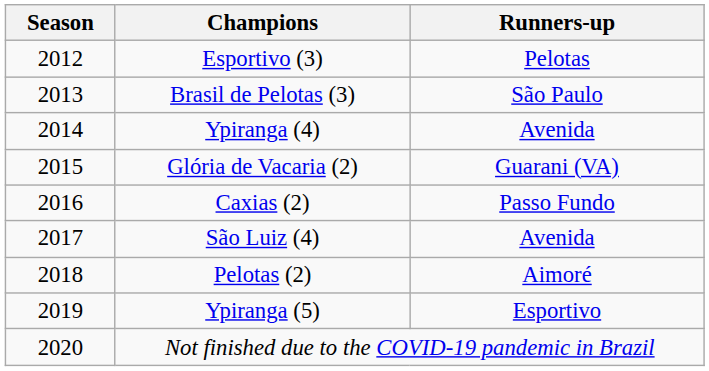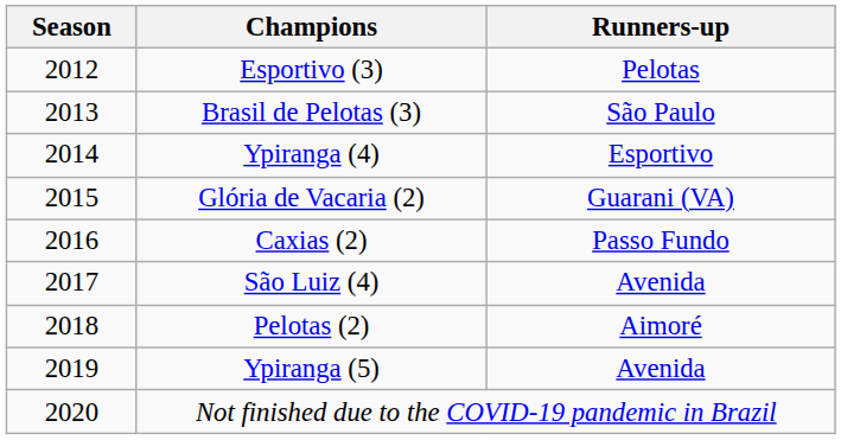 <table class="wikitable" style="text-align:center; margin-left:1em;">
 <tr>
 <th style="width:70px">Season</th>
 <th style="width:200px">Champions</th>
 <th style="width:200px">Runners-up</th>
 </tr>
 <tr>
 <td>2012</td>
 <td><a href='#'>Esportivo</a> (3)</td>
 <td><a href='#'>Pelotas</a></td>
 </tr>
 <tr>
 <td>2013</td>
 <td><a href='#'>Brasil de Pelotas</a> (3)</td>
 <td><a href='#'>São Paulo</a></td>
 </tr>
 <tr>
 <td>2014</td>
 <td><a href='#'>Ypiranga</a> (4)</td>
-<td><a href='#'>Avenida</a></td>
+<td><a href='#'>Esportivo</a></td>
 </tr>
 <tr>
 <td>2015</td>
 <td><a href='#'>Glória de Vacaria</a> (2)</td>
 <td><a href='#'>Guarani (VA)</a></td>
 </tr>
 <tr>
 <td>2016</td>
 <td><a href='#'>Caxias</a> (2)</td>
 <td><a href='#'>Passo Fundo</a></td>
 </tr>
 <tr>
 <td>2017</td>
 <td><a href='#'>São Luiz</a> (4)</td>
 <td><a href='#'>Avenida</a></td>
 </tr>
 <tr>
 <td>2018</td>
 <td><a href='#'>Pelotas</a> (2)</td>
 <td><a href='#'>Aimoré</a></td>
 </tr>
 <tr>
 <td>2019</td>
 <td><a href='#'>Ypiranga</a> (5)</td>
-<td><a href='#'>Esportivo</a></td>
+<td><a href='#'>Avenida</a></td>
 </tr>
 <tr>
 <td style="text-align:center">2020</td>
 <td colspan=2 align=center><em>Not finished due to the <a href='#'>COVID-19 pandemic in Brazil</a></em></td>
 </tr>
 </table>
